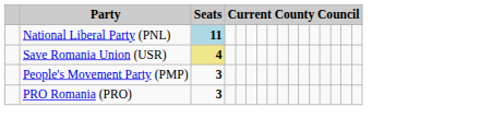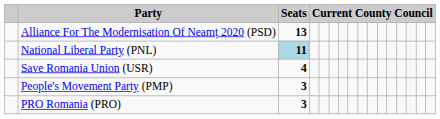 <table class="wikitable">
 <tr>
 <th style="background:#ccc">   </th>
 <th style="background:#ccc">Party</th>
 <th style="background:#ccc">Seats</th>
 <th style="background:#ccc" colspan="13">Current County Council</th>
+</tr>
+<tr>
+<td>  </td>
+<td><a href='#'>Alliance For The Modernisation Of Neamț 2020</a> (PSD)</td>
+<td style="text-align: right"><strong>13</strong></td>
+<td>  </td>
+<td>  </td>
+<td>  </td>
+<td>  </td>
+<td>  </td>
+<td>  </td>
+<td>  </td>
+<td>  </td>
+<td>  </td>
+<td>  </td>
+<td>  </td>
+<td>  </td>
+<td>  </td>
 </tr>
 <tr>
 <td>  </td>
 <td><a href='#'>National Liberal Party</a> (PNL)</td>
 <td style="background: lightblue; text-align: right"><strong>11</strong></td>
 <td>  </td>
 <td>  </td>
 <td>  </td>
 <td>  </td>
 <td>  </td>
 <td>  </td>
 <td>  </td>
 <td>  </td>
 <td>  </td>
 <td>  </td>
 <td>  </td>
 <td> </td>
 <td> </td>
 </tr>
 <tr>
 <td>  </td>
 <td><a href='#'>Save Romania Union</a> (USR)</td>
-<td style="background: khaki; text-align: right"><strong>4</strong></td>
+<td style="text-align: right"><strong>4</strong></td>
 <td>  </td>
 <td>  </td>
 <td>  </td>
 <td>  </td>
 <td> </td>
 <td> </td>
 <td> </td>
 <td> </td>
 <td> </td>
 <td> </td>
 <td> </td>
 <td> </td>
 <td> </td>
 </tr>
 <tr>
 <td>  </td>
 <td><a href='#'>People's Movement Party</a> (PMP)</td>
 <td style="text-align: right"><strong>3</strong></td>
 <td>  </td>
 <td>  </td>
 <td>  </td>
 <td> </td>
 <td> </td>
 <td> </td>
 <td> </td>
 <td> </td>
 <td> </td>
 <td> </td>
 <td> </td>
 <td> </td>
 <td> </td>
 </tr>
 <tr>
 <td>  </td>
 <td><a href='#'>PRO Romania</a> (PRO)</td>
 <td style="text-align: right"><strong>3</strong></td>
 <td>  </td>
 <td>  </td>
 <td>  </td>
 <td> </td>
 <td> </td>
 <td> </td>
 <td> </td>
 <td> </td>
 <td> </td>
 <td> </td>
 <td> </td>
 <td> </td>
 <td> </td>
 </tr>
 </table>
